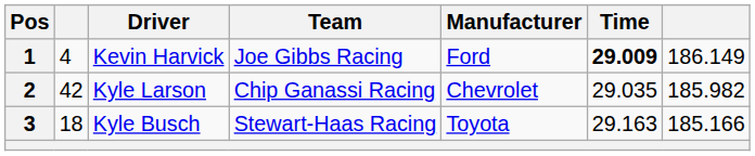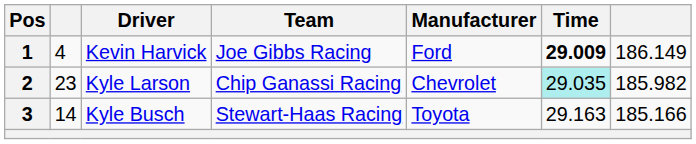 <table class="wikitable" style="font-size:95%">
 <tr>
 <th>Pos</th>
 <th></th>
 <th>Driver</th>
 <th>Team</th>
 <th>Manufacturer</th>
 <th>Time</th>
 <th></th>
 </tr>
 <tr>
 <th>1</th>
 <td>4</td>
 <td><a href='#'>Kevin Harvick</a></td>
 <td><a href='#'>Joe Gibbs Racing</a></td>
 <td><a href='#'>Ford</a></td>
 <td><strong>29.009</strong></td>
 <td>186.149</td>
 </tr>
 <tr>
 <th>2</th>
-<td>42</td>
+<td>23</td>
 <td><a href='#'>Kyle Larson</a></td>
 <td><a href='#'>Chip Ganassi Racing</a></td>
 <td><a href='#'>Chevrolet</a></td>
-<td>29.035</td>
+<td style="background: paleturquoise;">29.035</td>
 <td>185.982</td>
 </tr>
 <tr>
 <th>3</th>
-<td>18</td>
+<td>14</td>
 <td><a href='#'>Kyle Busch</a></td>
 <td><a href='#'>Stewart-Haas Racing</a></td>
 <td><a href='#'>Toyota</a></td>
 <td>29.163</td>
 <td>185.166</td>
 </tr>
 <tr>
 <th colspan="7"></th>
 </tr>
 </table>
